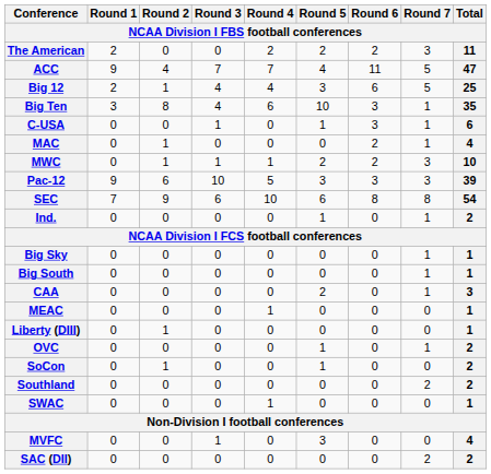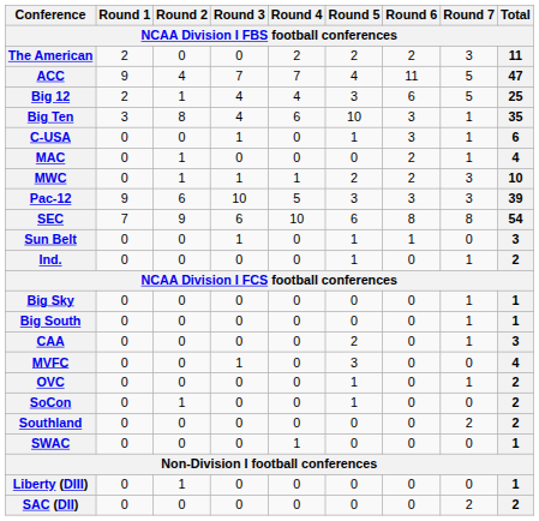 <table class="wikitable sortable" style="text-align:center">
 <tr>
 <th>Conference</th>
 <th>Round 1</th>
 <th>Round 2</th>
 <th>Round 3</th>
 <th>Round 4</th>
 <th>Round 5</th>
 <th>Round 6</th>
 <th>Round 7</th>
 <th>Total</th>
 </tr>
 <tr>
 <th colspan=9><a href='#'>NCAA Division I FBS</a> football conferences</th>
 </tr>
 <tr>
 <th><a href='#'>The American</a></th>
 <td>2</td>
 <td>0</td>
 <td>0</td>
 <td>2</td>
 <td>2</td>
 <td>2</td>
 <td>3</td>
 <td style="background:#f2f2f2; text-align:center;"><strong>11</strong></td>
 </tr>
 <tr>
 <th><a href='#'>ACC</a></th>
 <td>9</td>
 <td>4</td>
 <td>7</td>
 <td>7</td>
 <td>4</td>
 <td>11</td>
 <td>5</td>
 <td style="background:#f2f2f2; text-align:center;"><strong>47</strong></td>
 </tr>
 <tr>
 <th><a href='#'>Big 12</a></th>
 <td>2</td>
 <td>1</td>
 <td>4</td>
 <td>4</td>
 <td>3</td>
 <td>6</td>
 <td>5</td>
 <td style="background:#f2f2f2; text-align:center;"><strong>25</strong></td>
 </tr>
 <tr>
 <th><a href='#'>Big Ten</a></th>
 <td>3</td>
 <td>8</td>
 <td>4</td>
 <td>6</td>
 <td>10</td>
 <td>3</td>
 <td>1</td>
 <td style="background:#f2f2f2; text-align:center;"><strong>35</strong></td>
 </tr>
 <tr>
 <th><a href='#'>C-USA</a></th>
 <td>0</td>
 <td>0</td>
 <td>1</td>
 <td>0</td>
 <td>1</td>
 <td>3</td>
 <td>1</td>
 <td style="background:#f2f2f2; text-align:center;"><strong>6</strong></td>
 </tr>
 <tr>
 <th><a href='#'>MAC</a></th>
 <td>0</td>
 <td>1</td>
 <td>0</td>
 <td>0</td>
 <td>0</td>
 <td>2</td>
 <td>1</td>
 <td style="background:#f2f2f2; text-align:center;"><strong>4</strong></td>
 </tr>
 <tr>
 <th><a href='#'>MWC</a></th>
 <td>0</td>
 <td>1</td>
 <td>1</td>
 <td>1</td>
 <td>2</td>
 <td>2</td>
 <td>3</td>
 <td style="background:#f2f2f2; text-align:center;"><strong>10</strong></td>
 </tr>
 <tr>
 <th><a href='#'>Pac-12</a></th>
 <td>9</td>
 <td>6</td>
 <td>10</td>
 <td>5</td>
 <td>3</td>
 <td>3</td>
 <td>3</td>
 <td style="background:#f2f2f2; text-align:center;"><strong>39</strong></td>
 </tr>
 <tr>
 <th><a href='#'>SEC</a></th>
 <td>7</td>
 <td>9</td>
 <td>6</td>
 <td>10</td>
 <td>6</td>
 <td>8</td>
 <td>8</td>
 <td style="background:#f2f2f2; text-align:center;"><strong>54</strong></td>
 </tr>
 <tr>
+<th><a href='#'>Sun Belt</a></th>
+<td>0</td>
+<td>0</td>
+<td>1</td>
+<td>0</td>
+<td>1</td>
+<td>1</td>
+<td>0</td>
+<td style="background:#f2f2f2; text-align:center;"><strong>3</strong></td>
+</tr>
+<tr>
 <th><a href='#'>Ind.</a></th>
 <td>0</td>
 <td>0</td>
 <td>0</td>
 <td>0</td>
 <td>1</td>
 <td>0</td>
 <td>1</td>
 <td style="background:#f2f2f2; text-align:center;"><strong>2</strong></td>
 </tr>
 <tr>
 <th colspan=9><a href='#'>NCAA Division I FCS</a> football conferences</th>
 </tr>
 <tr>
 <th><a href='#'>Big Sky</a></th>
 <td>0</td>
 <td>0</td>
 <td>0</td>
 <td>0</td>
 <td>0</td>
 <td>0</td>
 <td>1</td>
 <td style="background:#f2f2f2; text-align:center;"><strong>1</strong></td>
 </tr>
 <tr>
 <th><a href='#'>Big South</a></th>
 <td>0</td>
 <td>0</td>
 <td>0</td>
 <td>0</td>
 <td>0</td>
 <td>0</td>
 <td>1</td>
 <td style="background:#f2f2f2; text-align:center;"><strong>1</strong></td>
 </tr>
 <tr>
 <th><a href='#'>CAA</a></th>
 <td>0</td>
 <td>0</td>
 <td>0</td>
 <td>0</td>
 <td>2</td>
 <td>0</td>
 <td>1</td>
 <td style="background:#f2f2f2; text-align:center;"><strong>3</strong></td>
 </tr>
 <tr>
-<th><a href='#'>MEAC</a></th>
-<td>0</td>
+<th><a href='#'>MVFC</a></th>
 <td>0</td>
 <td>0</td>
 <td>1</td>
 <td>0</td>
+<td>3</td>
 <td>0</td>
 <td>0</td>
-<td style="background:#f2f2f2; text-align:center;"><strong>1</strong></td>
-</tr>
-<tr>
-<th><a href='#'>Liberty</a> (<a href='#'>DIII</a>)</th>
-<td>0</td>
-<td>1</td>
-<td>0</td>
-<td>0</td>
-<td>0</td>
-<td>0</td>
-<td>0</td>
-<td style="background:#f2f2f2; text-align:center;"><strong>1</strong></td>
+<td style="background:#f2f2f2; text-align:center;"><strong>4</strong></td>
 </tr>
 <tr>
 <th><a href='#'>OVC</a></th>
 <td>0</td>
 <td>0</td>
 <td>0</td>
 <td>0</td>
 <td>1</td>
 <td>0</td>
 <td>1</td>
 <td style="background:#f2f2f2; text-align:center;"><strong>2</strong></td>
 </tr>
 <tr>
 <th><a href='#'>SoCon</a></th>
 <td>0</td>
 <td>1</td>
 <td>0</td>
 <td>0</td>
 <td>1</td>
 <td>0</td>
 <td>0</td>
 <td style="background:#f2f2f2; text-align:center;"><strong>2</strong></td>
 </tr>
 <tr>
 <th><a href='#'>Southland</a></th>
 <td>0</td>
 <td>0</td>
 <td>0</td>
 <td>0</td>
 <td>0</td>
 <td>0</td>
 <td>2</td>
 <td style="background:#f2f2f2; text-align:center;"><strong>2</strong></td>
 </tr>
 <tr>
 <th><a href='#'>SWAC</a></th>
 <td>0</td>
 <td>0</td>
 <td>0</td>
 <td>1</td>
 <td>0</td>
 <td>0</td>
 <td>0</td>
 <td style="background:#f2f2f2; text-align:center;"><strong>1</strong></td>
 </tr>
 <tr>
 <th colspan=9>Non-Division I football conferences</th>
 </tr>
 <tr>
-<th><a href='#'>MVFC</a></th>
-<td>0</td>
+<th><a href='#'>Liberty</a> (<a href='#'>DIII</a>)</th>
 <td>0</td>
 <td>1</td>
 <td>0</td>
-<td>3</td>
 <td>0</td>
 <td>0</td>
-<td style="background:#f2f2f2; text-align:center;"><strong>4</strong></td>
+<td>0</td>
+<td>0</td>
+<td style="background:#f2f2f2; text-align:center;"><strong>1</strong></td>
 </tr>
 <tr>
 <th><a href='#'>SAC</a> (<a href='#'>DII</a>)</th>
 <td>0</td>
 <td>0</td>
 <td>0</td>
 <td>0</td>
 <td>0</td>
 <td>0</td>
 <td>2</td>
 <td style="background:#f2f2f2; text-align:center;"><strong>2</strong></td>
 </tr>
 </table>
